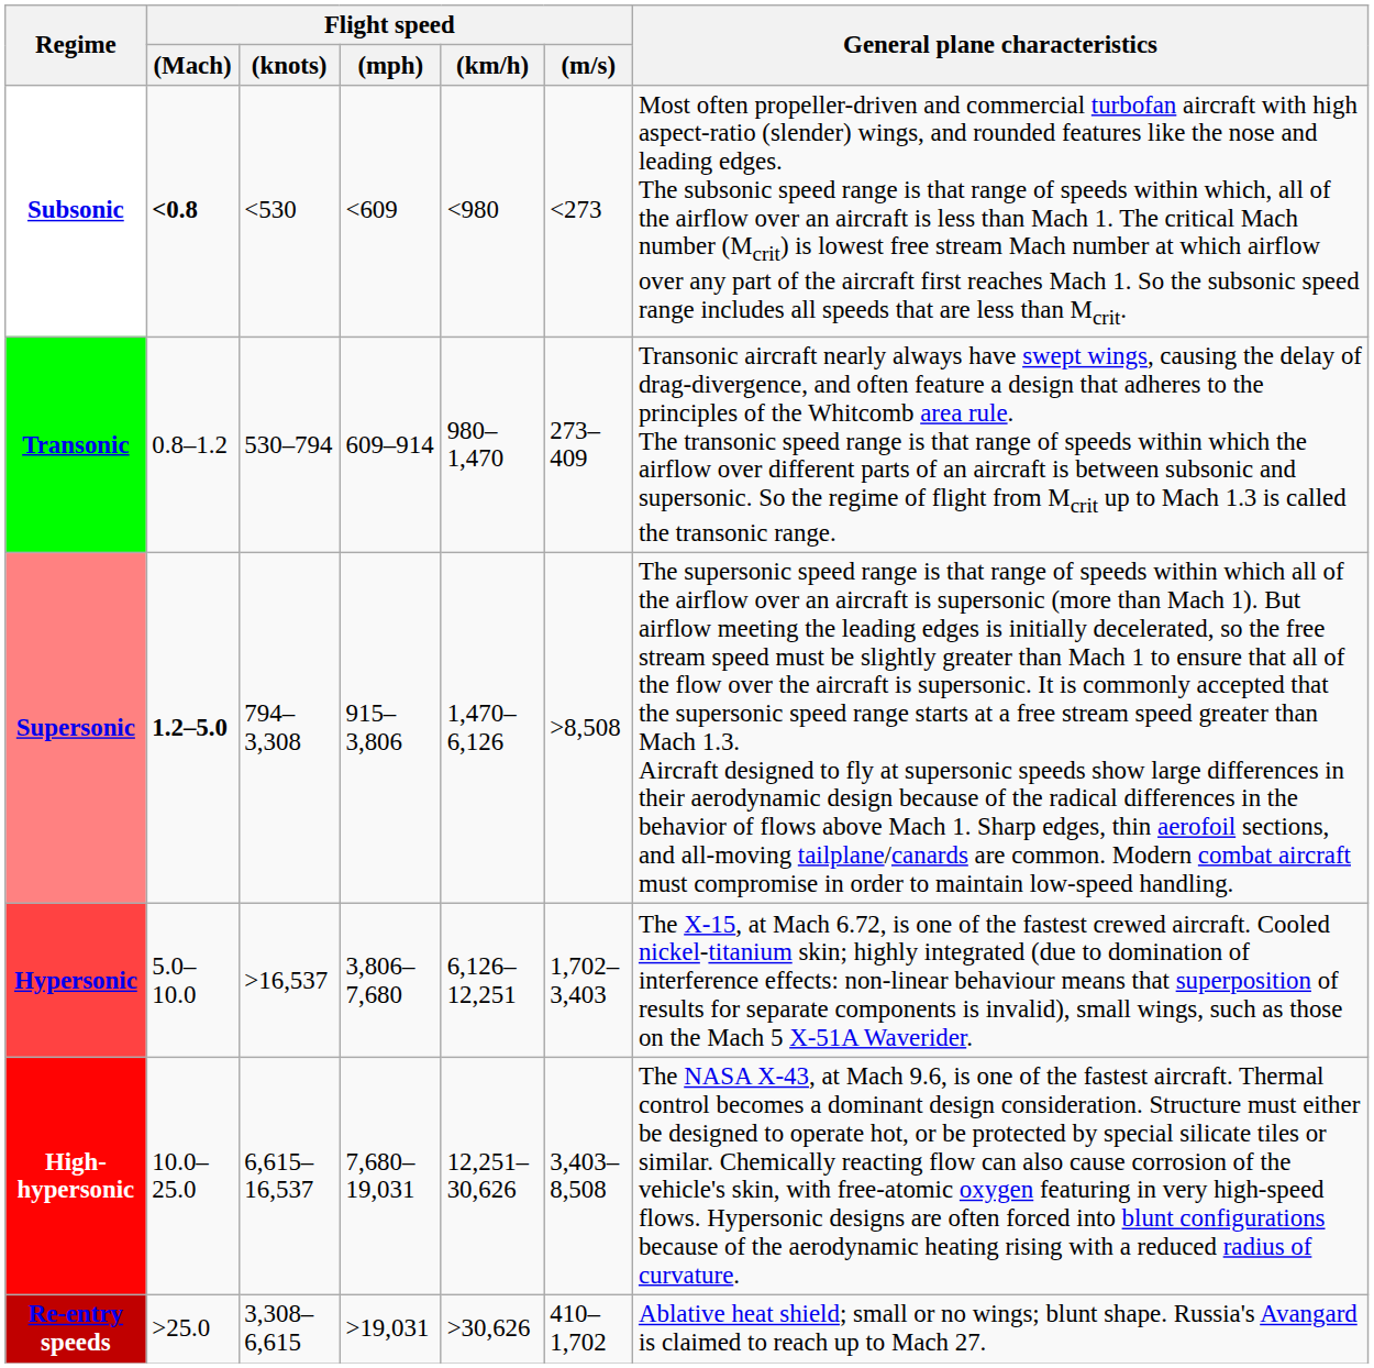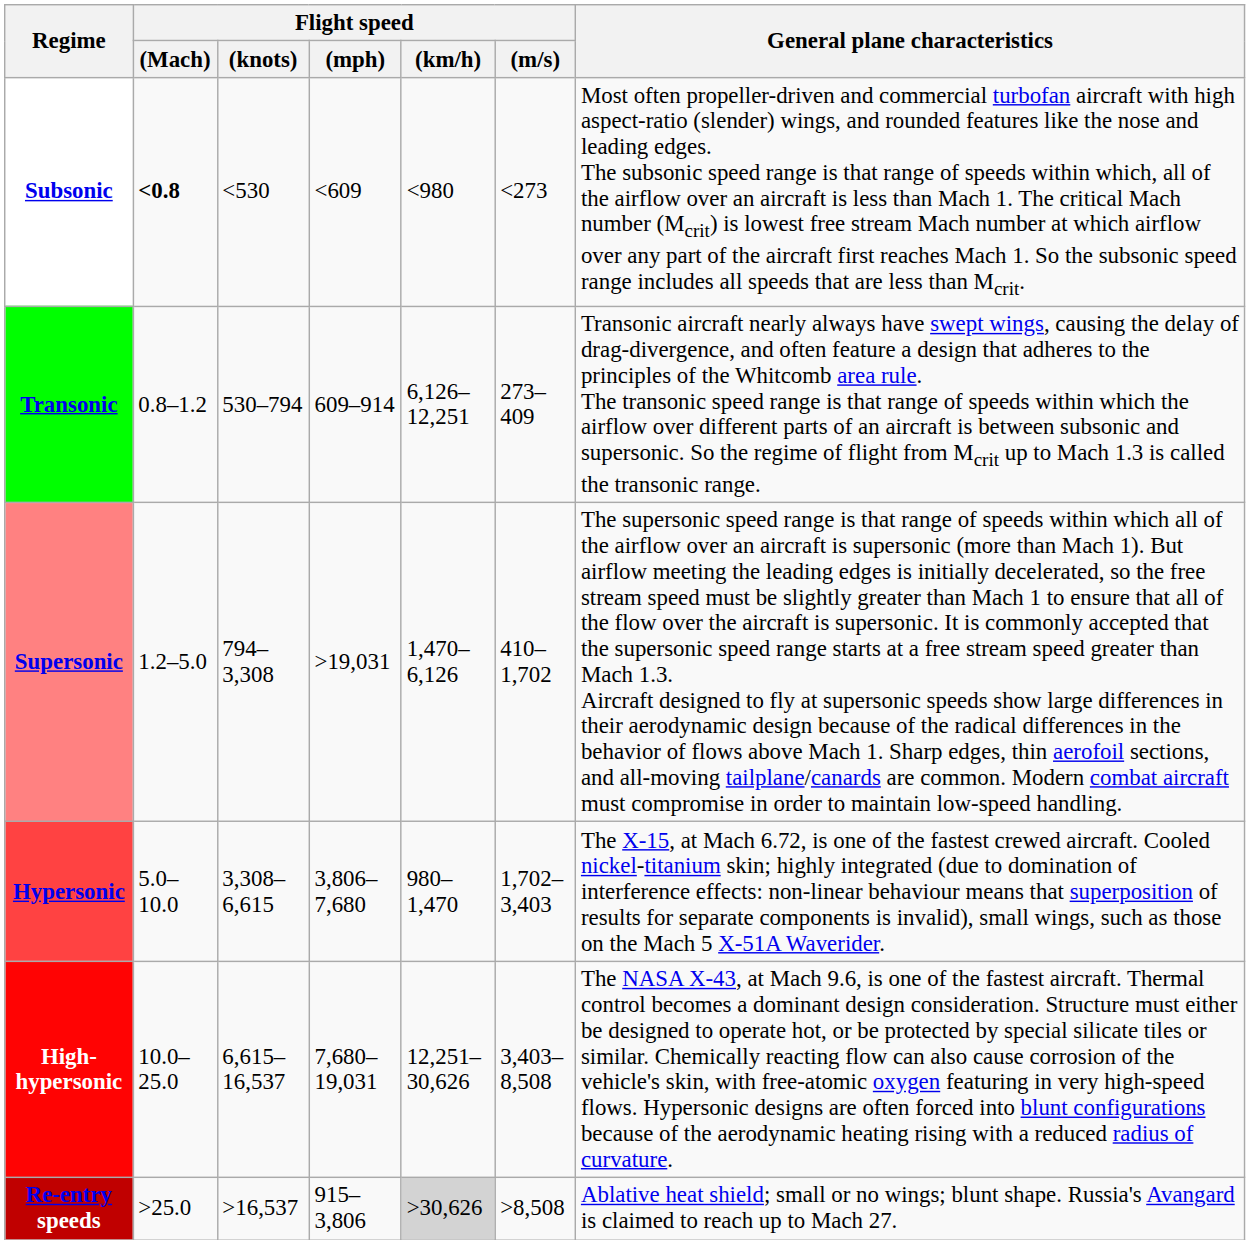 <table class="wikitable">
 <tr>
 <th rowspan=2>Regime</th>
 <th colspan=5>Flight speed</th>
 <th rowspan=2>General plane characteristics</th>
 </tr>
 <tr>
 <th>(Mach)</th>
 <th>(knots)</th>
 <th>(mph)</th>
 <th>(km/h)</th>
 <th>(m/s)</th>
 </tr>
 <tr>
 <th style="background-color: #FFFFFF;"><a href='#'>Subsonic</a></th>
 <td><strong><0.8</strong></td>
 <td><530</td>
 <td><609</td>
 <td><980</td>
 <td><273</td>
 <td>Most often propeller-driven and commercial <a href='#'>turbofan</a> aircraft with high aspect-ratio (slender) wings, and rounded features like the nose and leading edges.<br>The subsonic speed range is that range of speeds within which, all of the airflow over an aircraft is less than Mach 1. The critical Mach number (M<sub>crit</sub>) is lowest free stream Mach number at which airflow over any part of the aircraft first reaches Mach 1.  So the subsonic speed range includes all speeds that are less than M<sub>crit</sub>.</td>
 </tr>
 <tr>
 <th style="background-color: #00ff00;"><a href='#'>Transonic</a></th>
 <td>0.8–1.2</td>
 <td>530–794</td>
 <td>609–914</td>
-<td>980–1,470</td>
+<td>6,126–12,251</td>
 <td>273–409</td>
 <td>Transonic aircraft nearly always have <a href='#'>swept wings</a>, causing the delay of drag-divergence, and often feature a design that adheres to the principles of the Whitcomb <a href='#'>area rule</a>.<br>The transonic speed range is that range of speeds within which the airflow over different parts of an aircraft is between subsonic and supersonic. So the regime of flight from M<sub>crit</sub> up to Mach 1.3 is called the transonic range.</td>
 </tr>
 <tr>
 <th style="background-color: #FF8181;"><a href='#'>Supersonic</a></th>
-<td><strong>1.2–5.0</strong></td>
+<td>1.2–5.0</td>
 <td>794–3,308</td>
-<td>915–3,806</td>
+<td>>19,031</td>
 <td>1,470–6,126</td>
-<td>>8,508</td>
+<td>410–1,702</td>
 <td>The supersonic speed range is that range of speeds within which all of the airflow over an aircraft is supersonic (more than Mach 1). But airflow meeting the leading edges is initially decelerated, so the free stream speed must be slightly greater than Mach 1 to ensure that all of the flow over the aircraft is supersonic. It is commonly accepted that the supersonic speed range starts at a free stream speed greater than Mach 1.3.<br>Aircraft designed to fly at supersonic speeds show large differences in their aerodynamic design because of the radical differences in the behavior of flows above Mach 1. Sharp edges, thin <a href='#'>aerofoil</a> sections, and all-moving <a href='#'>tailplane</a>/<a href='#'>canards</a> are common. Modern <a href='#'>combat aircraft</a> must compromise in order to maintain low-speed handling.</td>
 </tr>
 <tr>
 <th style="background-color: #FF4242;"><a href='#'>Hypersonic</a></th>
 <td>5.0–10.0</td>
-<td>>16,537</td>
+<td>3,308–6,615</td>
 <td>3,806–7,680</td>
-<td>6,126–12,251</td>
+<td>980–1,470</td>
 <td>1,702–3,403</td>
 <td>The <a href='#'>X-15</a>, at Mach 6.72, is one of the fastest crewed aircraft. Cooled <a href='#'>nickel</a>-<a href='#'>titanium</a> skin; highly integrated (due to domination of interference effects: non-linear behaviour means that <a href='#'>superposition</a> of results for separate components is invalid), small wings, such as those on the Mach 5 <a href='#'>X-51A Waverider</a>.</td>
 </tr>
 <tr>
 <th style="background-color: #FF0303; color: #FFFFFF;">High-hypersonic</th>
 <td>10.0–25.0</td>
 <td>6,615–16,537</td>
 <td>7,680–19,031</td>
 <td>12,251–30,626</td>
 <td>3,403–8,508</td>
 <td>The <a href='#'>NASA X-43</a>, at Mach 9.6, is one of the fastest aircraft. Thermal control becomes a dominant design consideration. Structure must either be designed to operate hot, or be protected by special silicate tiles or similar. Chemically reacting flow can also cause corrosion of the vehicle's skin, with free-atomic <a href='#'>oxygen</a> featuring in very high-speed flows. Hypersonic designs are often forced into <a href='#'>blunt configurations</a> because of the aerodynamic heating rising with a reduced <a href='#'>radius of curvature</a>.</td>
 </tr>
 <tr>
 <th style="background-color: #C00000; color: #FFFFFF;"><a href='#'>Re-entry</a> speeds</th>
 <td>>25.0</td>
-<td>3,308–6,615</td>
-<td>>19,031</td>
-<td>>30,626</td>
-<td>410–1,702</td>
+<td>>16,537</td>
+<td>915–3,806</td>
+<td style="background: lightgrey;">>30,626</td>
+<td>>8,508</td>
 <td><a href='#'>Ablative heat shield</a>; small or no wings; blunt shape. Russia's <a href='#'>Avangard</a> is claimed to reach up to Mach 27.</td>
 </tr>
 </table>
